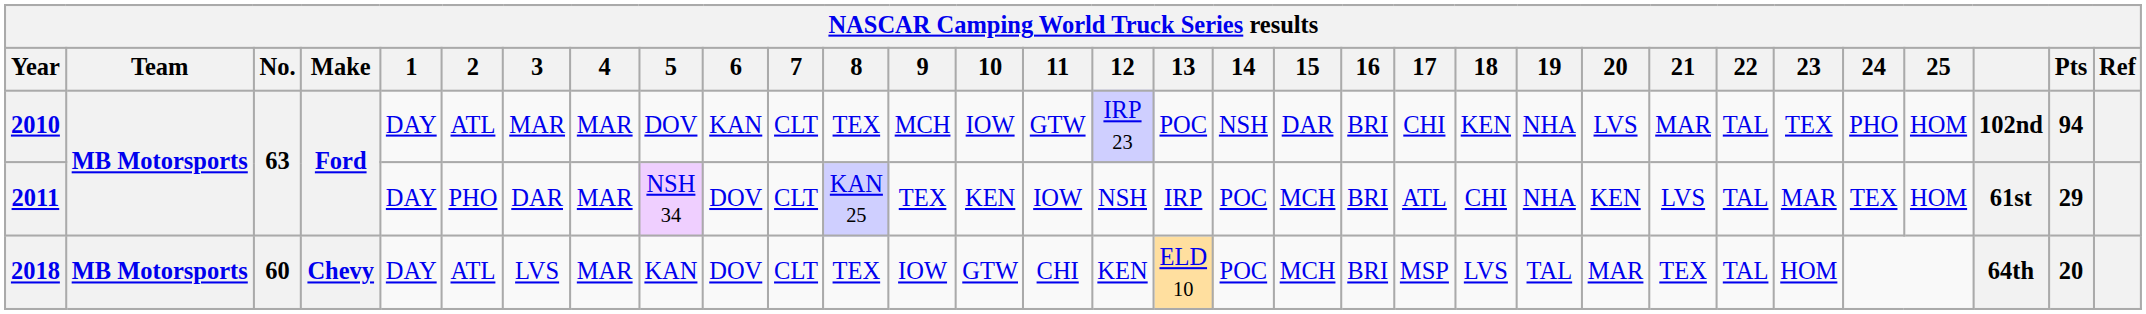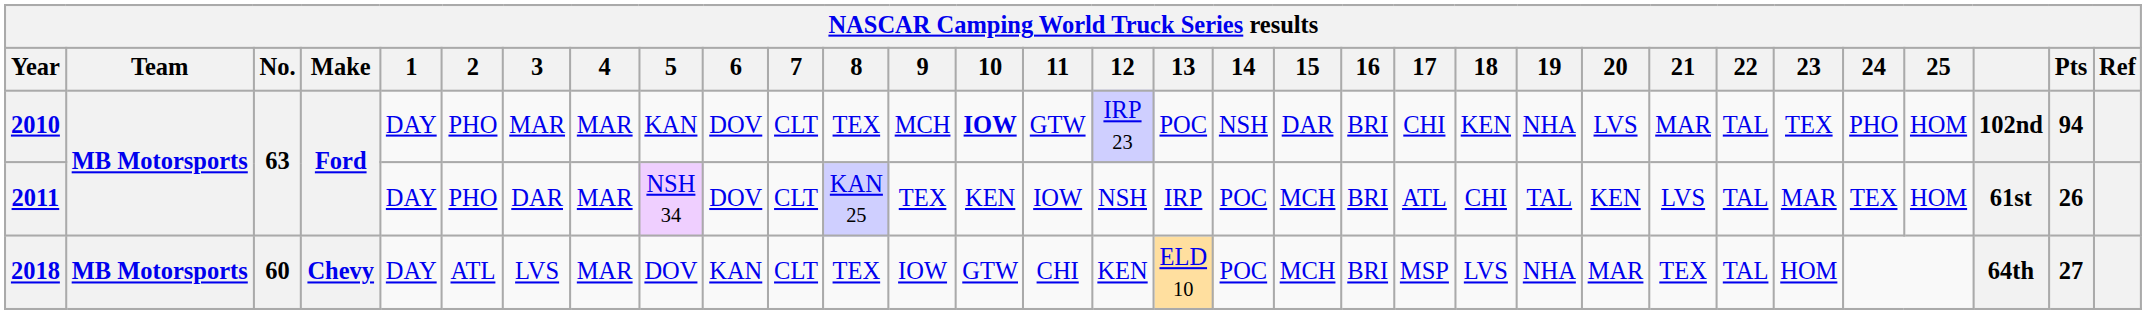 <table class="wikitable" style="text-align:center; font-size:75%">
 <tr>
 <th colspan=45><a href='#'>NASCAR Camping World Truck Series</a> results</th>
 </tr>
 <tr>
 <th>Year</th>
 <th>Team</th>
 <th>No.</th>
 <th>Make</th>
 <th>1</th>
 <th>2</th>
 <th>3</th>
 <th>4</th>
 <th>5</th>
 <th>6</th>
 <th>7</th>
 <th>8</th>
 <th>9</th>
 <th>10</th>
 <th>11</th>
 <th>12</th>
 <th>13</th>
 <th>14</th>
 <th>15</th>
 <th>16</th>
 <th>17</th>
 <th>18</th>
 <th>19</th>
 <th>20</th>
 <th>21</th>
 <th>22</th>
 <th>23</th>
 <th>24</th>
 <th>25</th>
 <th></th>
 <th>Pts</th>
 <th>Ref</th>
 </tr>
 <tr>
 <th><a href='#'>2010</a></th>
 <th rowspan=2><a href='#'>MB Motorsports</a></th>
 <th rowspan=2>63</th>
 <th rowspan=2><a href='#'>Ford</a></th>
 <td><a href='#'>DAY</a></td>
-<td><a href='#'>ATL</a></td>
+<td><a href='#'>PHO</a></td>
 <td><a href='#'>MAR</a></td>
 <td><a href='#'>MAR</a></td>
+<td><a href='#'>KAN</a></td>
 <td><a href='#'>DOV</a></td>
-<td><a href='#'>KAN</a></td>
 <td><a href='#'>CLT</a></td>
 <td><a href='#'>TEX</a></td>
 <td><a href='#'>MCH</a></td>
-<td><a href='#'>IOW</a></td>
+<td><strong><a href='#'>IOW</a></strong></td>
 <td><a href='#'>GTW</a></td>
 <td style="background:#CFCFFF;"><a href='#'>IRP</a><br><small>23</small></td>
 <td><a href='#'>POC</a></td>
 <td><a href='#'>NSH</a></td>
 <td><a href='#'>DAR</a></td>
 <td><a href='#'>BRI</a></td>
 <td><a href='#'>CHI</a></td>
 <td><a href='#'>KEN</a></td>
 <td><a href='#'>NHA</a></td>
 <td><a href='#'>LVS</a></td>
 <td><a href='#'>MAR</a></td>
 <td><a href='#'>TAL</a></td>
 <td><a href='#'>TEX</a></td>
 <td><a href='#'>PHO</a></td>
 <td><a href='#'>HOM</a></td>
 <th>102nd</th>
 <th>94</th>
 <th></th>
 </tr>
 <tr>
 <th><a href='#'>2011</a></th>
 <td><a href='#'>DAY</a></td>
 <td><a href='#'>PHO</a></td>
 <td><a href='#'>DAR</a></td>
 <td><a href='#'>MAR</a></td>
 <td style="background:#EFCFFF;"><a href='#'>NSH</a><br><small>34</small></td>
 <td><a href='#'>DOV</a></td>
 <td><a href='#'>CLT</a></td>
 <td style="background:#CFCFFF;"><a href='#'>KAN</a><br><small>25</small></td>
 <td><a href='#'>TEX</a></td>
 <td><a href='#'>KEN</a></td>
 <td><a href='#'>IOW</a></td>
 <td><a href='#'>NSH</a></td>
 <td><a href='#'>IRP</a></td>
 <td><a href='#'>POC</a></td>
 <td><a href='#'>MCH</a></td>
 <td><a href='#'>BRI</a></td>
 <td><a href='#'>ATL</a></td>
 <td><a href='#'>CHI</a></td>
-<td><a href='#'>NHA</a></td>
+<td><a href='#'>TAL</a></td>
 <td><a href='#'>KEN</a></td>
 <td><a href='#'>LVS</a></td>
 <td><a href='#'>TAL</a></td>
 <td><a href='#'>MAR</a></td>
 <td><a href='#'>TEX</a></td>
 <td><a href='#'>HOM</a></td>
 <th>61st</th>
-<th>29</th>
+<th>26</th>
 <th></th>
 </tr>
 <tr>
 <th><a href='#'>2018</a></th>
 <th><a href='#'>MB Motorsports</a></th>
 <th>60</th>
 <th><a href='#'>Chevy</a></th>
 <td><a href='#'>DAY</a></td>
 <td><a href='#'>ATL</a></td>
 <td><a href='#'>LVS</a></td>
 <td><a href='#'>MAR</a></td>
+<td><a href='#'>DOV</a></td>
 <td><a href='#'>KAN</a></td>
-<td><a href='#'>DOV</a></td>
 <td><a href='#'>CLT</a></td>
 <td><a href='#'>TEX</a></td>
 <td><a href='#'>IOW</a></td>
 <td><a href='#'>GTW</a></td>
 <td><a href='#'>CHI</a></td>
 <td><a href='#'>KEN</a></td>
 <td style="background:#FFDF9F;"><a href='#'>ELD</a><br><small>10</small></td>
 <td><a href='#'>POC</a></td>
 <td><a href='#'>MCH</a></td>
 <td><a href='#'>BRI</a></td>
 <td><a href='#'>MSP</a></td>
 <td><a href='#'>LVS</a></td>
-<td><a href='#'>TAL</a></td>
+<td><a href='#'>NHA</a></td>
 <td><a href='#'>MAR</a></td>
 <td><a href='#'>TEX</a></td>
 <td><a href='#'>TAL</a></td>
 <td><a href='#'>HOM</a></td>
 <td colspan=2></td>
 <th>64th</th>
-<th>20</th>
+<th>27</th>
 <th></th>
 </tr>
 </table>
